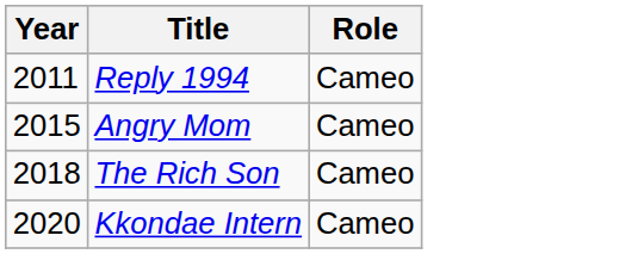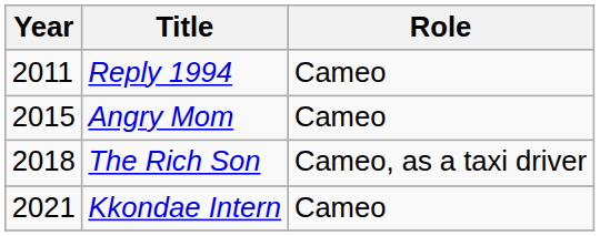 <table class="wikitable">
 <tr>
 <th>Year</th>
 <th>Title</th>
 <th>Role</th>
 </tr>
 <tr>
 <td>2011</td>
 <td><em><a href='#'>Reply 1994</a></em></td>
 <td>Cameo</td>
 </tr>
 <tr>
 <td>2015</td>
 <td><em><a href='#'>Angry Mom</a></em></td>
 <td>Cameo</td>
 </tr>
 <tr>
 <td>2018</td>
 <td><em><a href='#'>The Rich Son</a></em></td>
-<td>Cameo</td>
+<td>Cameo, as a taxi driver</td>
 </tr>
 <tr>
-<td>2020</td>
+<td>2021</td>
 <td><em><a href='#'>Kkondae Intern</a></em></td>
 <td>Cameo</td>
 </tr>
 </table>
